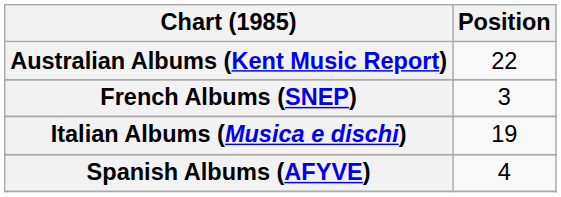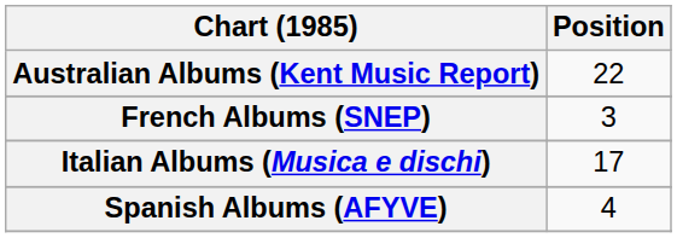 <table class="wikitable sortable plainrowheaders" style="text-align:center;">
 <tr>
 <th>Chart (1985)</th>
 <th>Position</th>
 </tr>
 <tr>
 <th scope="row">Australian Albums (<a href='#'>Kent Music Report</a>)</th>
 <td>22</td>
 </tr>
 <tr>
 </tr>
 <tr>
 </tr>
 <tr>
 </tr>
 <tr>
 <th scope="row">French Albums (<a href='#'>SNEP</a>)</th>
 <td align="center">3</td>
 </tr>
 <tr>
 </tr>
 <tr>
 <th scope="row">Italian Albums (<em><a href='#'>Musica e dischi</a></em>)</th>
-<td style="text-align:center;">19</td>
+<td style="text-align:center;">17</td>
 </tr>
 <tr>
 </tr>
 <tr>
 </tr>
 <tr>
 <th scope="row">Spanish Albums (<a href='#'>AFYVE</a>)</th>
 <td>4</td>
 </tr>
 <tr>
 </tr>
 <tr>
 </tr>
 <tr>
 </tr>
 <tr>
 </tr>
 </table>
